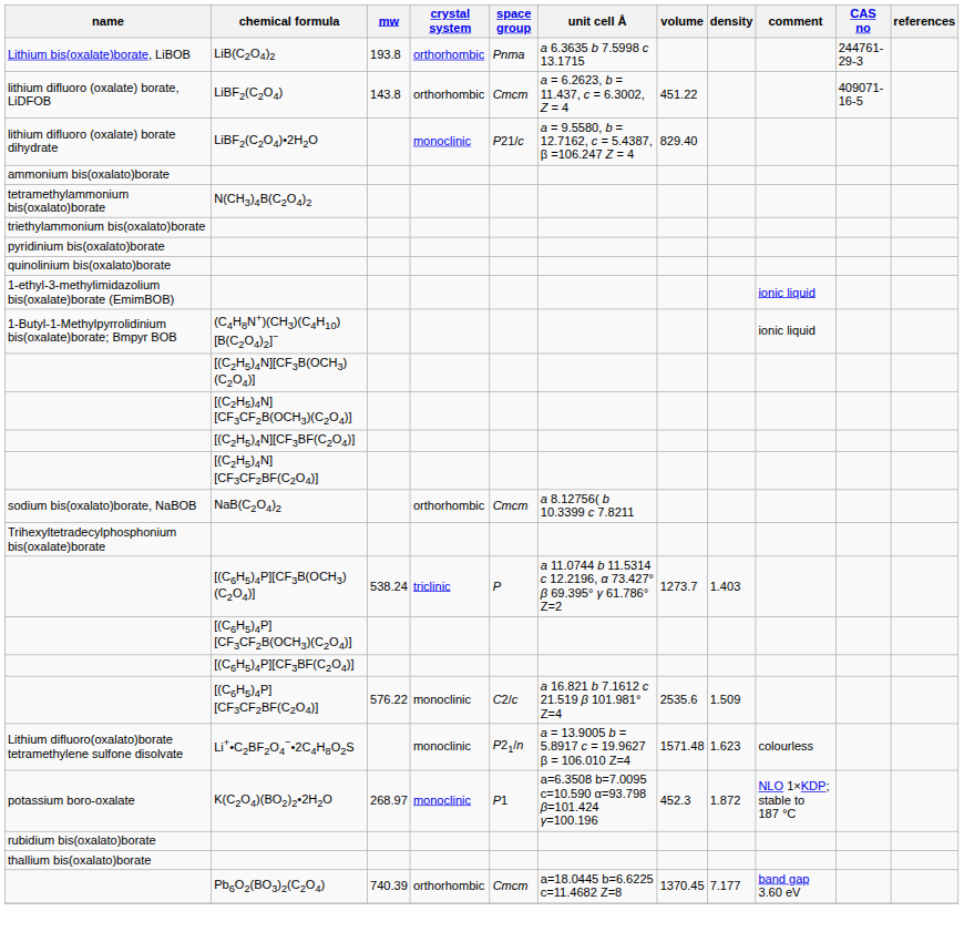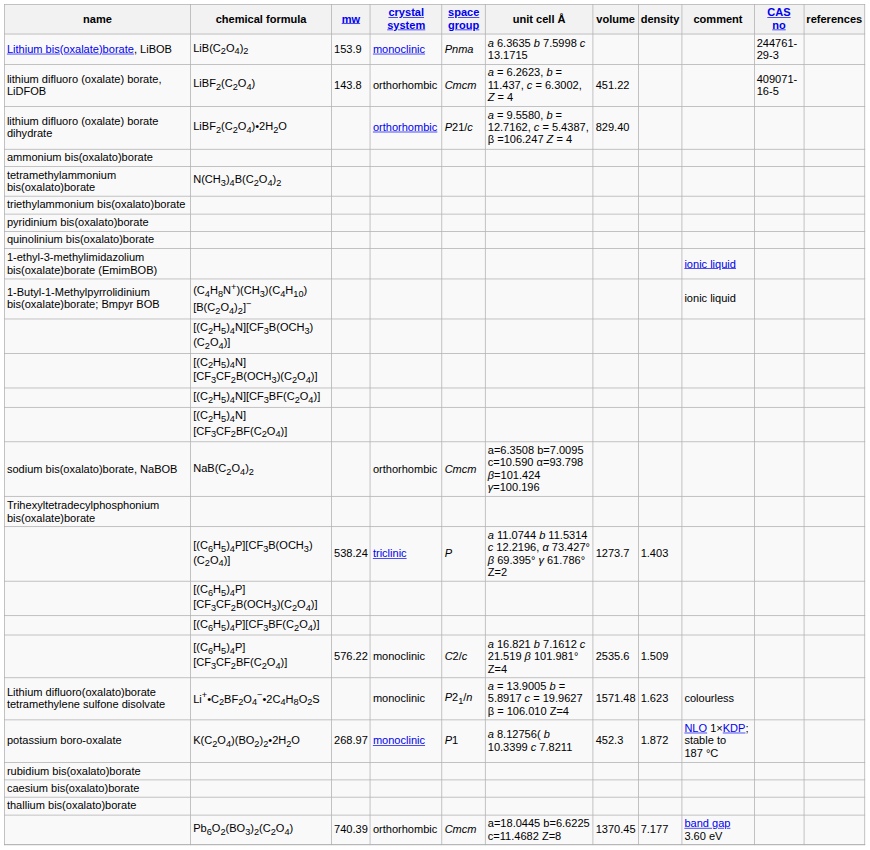 <table class="wikitable">
 <tr>
 <th>name</th>
 <th>chemical formula</th>
 <th><a href='#'>mw</a></th>
 <th><a href='#'>crystal system</a></th>
 <th><a href='#'>space group</a></th>
 <th>unit cell Å</th>
 <th>volume</th>
 <th>density</th>
 <th>comment</th>
 <th><a href='#'>CAS</a><br><a href='#'>no</a></th>
 <th>references</th>
 </tr>
 <tr>
 <td><a href='#'>Lithium bis(oxalate)borate</a>, LiBOB</td>
 <td>LiB(C<sub>2</sub>O<sub>4</sub>)<sub>2</sub></td>
-<td>193.8</td>
-<td><a href='#'>orthorhombic</a></td>
+<td>153.9</td>
+<td><a href='#'>monoclinic</a></td>
 <td><em>Pnma</em></td>
 <td><em>a</em> 6.3635 <em>b</em> 7.5998 <em>c</em> 13.1715</td>
 <td></td>
 <td></td>
 <td></td>
 <td>244761-29-3</td>
 <td></td>
 </tr>
 <tr>
 <td>lithium difluoro (oxalate) borate, LiDFOB</td>
 <td>LiBF<sub>2</sub>(C<sub>2</sub>O<sub>4</sub>)</td>
 <td>143.8</td>
 <td>orthorhombic</td>
 <td><em>Cmcm</em></td>
 <td><em>a</em> = 6.2623, <em>b</em> = 11.437, <em>c</em> = 6.3002, <em>Z</em> = 4</td>
 <td>451.22</td>
 <td></td>
 <td></td>
 <td>409071-16-5</td>
 <td></td>
 </tr>
 <tr>
 <td>lithium difluoro (oxalate) borate dihydrate</td>
 <td>LiBF<sub>2</sub>(C<sub>2</sub>O<sub>4</sub>)•2H<sub>2</sub>O</td>
 <td></td>
-<td><a href='#'>monoclinic</a></td>
+<td><a href='#'>orthorhombic</a></td>
 <td><em>P</em>21/<em>c</em></td>
 <td><em>a</em> = 9.5580, <em>b</em> = 12.7162, <em>c</em> = 5.4387, β =106.247 <em>Z</em> = 4</td>
 <td>829.40</td>
 <td></td>
 <td></td>
 <td></td>
 <td></td>
 </tr>
 <tr>
 <td>ammonium bis(oxalato)borate</td>
 <td></td>
 <td></td>
 <td></td>
 <td></td>
 <td></td>
 <td></td>
 <td></td>
 <td></td>
 <td></td>
 <td></td>
 </tr>
 <tr>
 <td>tetramethylammonium bis(oxalato)borate</td>
 <td>N(CH<sub>3</sub>)<sub>4</sub>B(C<sub>2</sub>O<sub>4</sub>)<sub>2</sub></td>
 <td></td>
 <td></td>
 <td></td>
 <td></td>
 <td></td>
 <td></td>
 <td></td>
 <td></td>
 <td></td>
 </tr>
 <tr>
 <td>triethylammonium bis(oxalato)borate</td>
 <td></td>
 <td></td>
 <td></td>
 <td></td>
 <td></td>
 <td></td>
 <td></td>
 <td></td>
 <td></td>
 <td></td>
 </tr>
 <tr>
 <td>pyridinium bis(oxalato)borate</td>
 <td></td>
 <td></td>
 <td></td>
 <td></td>
 <td></td>
 <td></td>
 <td></td>
 <td></td>
 <td></td>
 <td></td>
 </tr>
 <tr>
 <td>quinolinium bis(oxalato)borate</td>
 <td></td>
 <td></td>
 <td></td>
 <td></td>
 <td></td>
 <td></td>
 <td></td>
 <td></td>
 <td></td>
 <td></td>
 </tr>
 <tr>
 <td>1-ethyl-3-methylimidazolium bis(oxalate)borate (EmimBOB)</td>
 <td></td>
 <td></td>
 <td></td>
 <td></td>
 <td></td>
 <td></td>
 <td></td>
 <td><a href='#'>ionic liquid</a></td>
 <td></td>
 <td></td>
 </tr>
 <tr>
 <td>1-Butyl-1-Methylpyrrolidinium bis(oxalate)borate; Bmpyr BOB</td>
 <td>(C<sub>4</sub>H<sub>8</sub>N<sup>+</sup>)(CH<sub>3</sub>)(C<sub>4</sub>H<sub>10</sub>)[B(C<sub>2</sub>O<sub>4</sub>)<sub>2</sub>]<sup>−</sup></td>
 <td></td>
 <td></td>
 <td></td>
 <td></td>
 <td></td>
 <td></td>
 <td>ionic liquid</td>
 <td></td>
 <td></td>
 </tr>
 <tr>
 <td></td>
 <td>[(C<sub>2</sub>H<sub>5</sub>)<sub>4</sub>N][CF<sub>3</sub>B(OCH<sub>3</sub>)(C<sub>2</sub>O<sub>4</sub>)]</td>
 <td></td>
 <td></td>
 <td></td>
 <td></td>
 <td></td>
 <td></td>
 <td></td>
 <td></td>
 <td></td>
 </tr>
 <tr>
 <td></td>
 <td>[(C<sub>2</sub>H<sub>5</sub>)<sub>4</sub>N][CF<sub>3</sub>CF<sub>2</sub>B(OCH<sub>3</sub>)(C<sub>2</sub>O<sub>4</sub>)]</td>
 <td></td>
 <td></td>
 <td></td>
 <td></td>
 <td></td>
 <td></td>
 <td></td>
 <td></td>
 <td></td>
 </tr>
 <tr>
 <td></td>
 <td>[(C<sub>2</sub>H<sub>5</sub>)<sub>4</sub>N][CF<sub>3</sub>BF(C<sub>2</sub>O<sub>4</sub>)]</td>
 <td></td>
 <td></td>
 <td></td>
 <td></td>
 <td></td>
 <td></td>
 <td></td>
 <td></td>
 <td></td>
 </tr>
 <tr>
 <td></td>
 <td>[(C<sub>2</sub>H<sub>5</sub>)<sub>4</sub>N][CF<sub>3</sub>CF<sub>2</sub>BF(C<sub>2</sub>O<sub>4</sub>)]</td>
 <td></td>
 <td></td>
 <td></td>
 <td></td>
 <td></td>
 <td></td>
 <td></td>
 <td></td>
 <td></td>
 </tr>
 <tr>
 <td>sodium bis(oxalato)borate, NaBOB</td>
 <td>NaB(C<sub>2</sub>O<sub>4</sub>)<sub>2</sub></td>
 <td></td>
 <td>orthorhombic</td>
 <td><em>Cmcm</em></td>
-<td><em>a</em> 8.12756( <em>b</em> 10.3399 <em>c</em> 7.8211</td>
+<td>a=6.3508 b=7.0095 c=10.590 α=93.798 <em>β</em>=101.424 <em>γ</em>=100.196</td>
 <td></td>
 <td></td>
 <td></td>
 <td></td>
 <td></td>
 </tr>
 <tr>
 <td>Trihexyltetradecylphosphonium bis(oxalate)borate</td>
 <td></td>
 <td></td>
 <td></td>
 <td></td>
 <td></td>
 <td></td>
 <td></td>
 <td></td>
 <td></td>
 <td></td>
 </tr>
 <tr>
 <td></td>
 <td>[(C<sub>6</sub>H<sub>5</sub>)<sub>4</sub>P][CF<sub>3</sub>B(OCH<sub>3</sub>)(C<sub>2</sub>O<sub>4</sub>)]</td>
 <td>538.24</td>
 <td><a href='#'>triclinic</a></td>
 <td><em>P</em></td>
 <td><em>a</em> 11.0744 <em>b</em> 11.5314 <em>c</em> 12.2196, <em>α</em> 73.427° <em>β</em> 69.395° <em>γ</em> 61.786° Z=2</td>
 <td>1273.7</td>
 <td>1.403</td>
 <td></td>
 <td></td>
 <td></td>
 </tr>
 <tr>
 <td></td>
 <td>[(C<sub>6</sub>H<sub>5</sub>)<sub>4</sub>P][CF<sub>3</sub>CF<sub>2</sub>B(OCH<sub>3</sub>)(C<sub>2</sub>O<sub>4</sub>)]</td>
 <td></td>
 <td></td>
 <td></td>
 <td></td>
 <td></td>
 <td></td>
 <td></td>
 <td></td>
 <td></td>
 </tr>
 <tr>
 <td></td>
 <td>[(C<sub>6</sub>H<sub>5</sub>)<sub>4</sub>P][CF<sub>3</sub>BF(C<sub>2</sub>O<sub>4</sub>)]</td>
 <td></td>
 <td></td>
 <td></td>
 <td></td>
 <td></td>
 <td></td>
 <td></td>
 <td></td>
 <td></td>
 </tr>
 <tr>
 <td></td>
 <td>[(C<sub>6</sub>H<sub>5</sub>)<sub>4</sub>P][CF<sub>3</sub>CF<sub>2</sub>BF(C<sub>2</sub>O<sub>4</sub>)]</td>
 <td>576.22</td>
 <td>monoclinic</td>
 <td><em>C</em>2/<em>c</em></td>
 <td><em>a</em> 16.821 <em>b</em> 7.1612 <em>c</em> 21.519 <em>β</em> 101.981° Z=4</td>
 <td>2535.6</td>
 <td>1.509</td>
 <td></td>
 <td></td>
 <td></td>
 </tr>
 <tr>
 <td>Lithium difluoro(oxalato)borate tetramethylene sulfone disolvate</td>
 <td>Li<sup>+</sup>•C<sub>2</sub>BF<sub>2</sub>O<sub>4</sub><sup>−</sup>•2C<sub>4</sub>H<sub>8</sub>O<sub>2</sub>S</td>
 <td></td>
 <td>monoclinic</td>
 <td><em>P</em>2<sub>1</sub>/<em>n</em></td>
 <td><em>a</em> = 13.9005 <em>b</em> = 5.8917 <em>c</em> = 19.9627 β = 106.010 Z=4</td>
 <td>1571.48</td>
 <td>1.623</td>
 <td>colourless</td>
 <td></td>
 <td></td>
 </tr>
 <tr>
 <td>potassium boro-oxalate</td>
 <td>K(C<sub>2</sub>O<sub>4</sub>)(BO<sub>2</sub>)<sub>2</sub>•2H<sub>2</sub>O</td>
 <td>268.97</td>
 <td><a href='#'>monoclinic</a></td>
 <td><em>P</em>1</td>
-<td>a=6.3508 b=7.0095 c=10.590 α=93.798 <em>β</em>=101.424 <em>γ</em>=100.196</td>
+<td><em>a</em> 8.12756( <em>b</em> 10.3399 <em>c</em> 7.8211</td>
 <td>452.3</td>
 <td>1.872</td>
 <td><a href='#'>NLO</a> 1×<a href='#'>KDP</a>; stable to 187 °C</td>
 <td></td>
 <td></td>
 </tr>
 <tr>
 <td>rubidium bis(oxalato)borate</td>
+<td></td>
+<td></td>
+<td></td>
+<td></td>
+<td></td>
+<td></td>
+<td></td>
+<td></td>
+<td></td>
+<td></td>
+</tr>
+<tr>
+<td>caesium bis(oxalato)borate</td>
 <td></td>
 <td></td>
 <td></td>
 <td></td>
 <td></td>
 <td></td>
 <td></td>
 <td></td>
 <td></td>
 <td></td>
 </tr>
 <tr>
 <td>thallium bis(oxalato)borate</td>
 <td></td>
 <td></td>
 <td></td>
 <td></td>
 <td></td>
 <td></td>
 <td></td>
 <td></td>
 <td></td>
 <td></td>
 </tr>
 <tr>
 <td></td>
 <td>Pb<sub>6</sub>O<sub>2</sub>(BO<sub>3</sub>)<sub>2</sub>(C<sub>2</sub>O<sub>4</sub>)</td>
 <td>740.39</td>
 <td>orthorhombic</td>
 <td><em>Cmcm</em></td>
 <td>a=18.0445 b=6.6225 c=11.4682 Z=8</td>
 <td>1370.45</td>
 <td>7.177</td>
 <td><a href='#'>band gap</a> 3.60 eV</td>
 <td></td>
 <td></td>
 </tr>
 <tr>
 </tr>
 </table>
